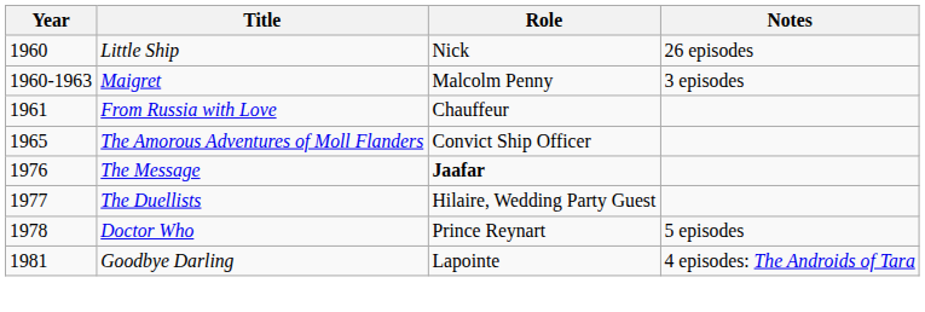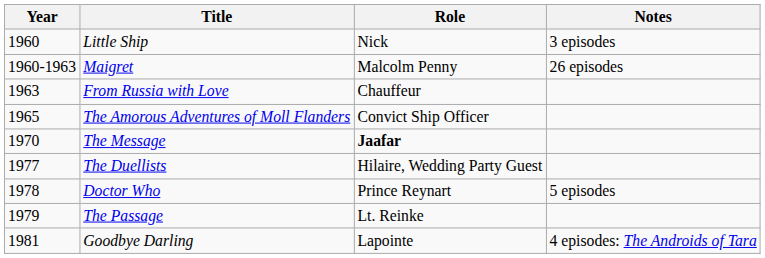 <table class="wikitable">
 <tr>
 <th>Year</th>
 <th>Title </th>
 <th>Role</th>
 <th>Notes</th>
 </tr>
 <tr>
 <td>1960</td>
 <td><em>Little Ship</em></td>
 <td>Nick</td>
-<td>26 episodes</td>
+<td>3 episodes</td>
 </tr>
 <tr>
 <td>1960-1963</td>
 <td><em><a href='#'>Maigret</a></em></td>
 <td>Malcolm Penny</td>
-<td>3 episodes</td>
+<td>26 episodes</td>
 </tr>
 <tr>
-<td>1961</td>
+<td>1963</td>
 <td><em><a href='#'>From Russia with Love</a></em></td>
 <td>Chauffeur</td>
 <td></td>
 </tr>
 <tr>
 <td>1965</td>
 <td><em><a href='#'>The Amorous Adventures of Moll Flanders</a></em></td>
 <td>Convict Ship Officer</td>
 <td></td>
 </tr>
 <tr>
-<td>1976</td>
+<td>1970</td>
 <td><em><a href='#'>The Message</a></em></td>
 <td><strong>Jaafar</strong></td>
 <td></td>
 </tr>
 <tr>
 <td>1977</td>
 <td><em><a href='#'>The Duellists</a></em></td>
 <td>Hilaire, Wedding Party Guest</td>
 <td></td>
 </tr>
 <tr>
 <td>1978</td>
 <td><em><a href='#'>Doctor Who</a></em></td>
 <td>Prince Reynart</td>
 <td>5 episodes</td>
 </tr>
 <tr>
+<td>1979</td>
+<td><em><a href='#'>The Passage</a></em></td>
+<td>Lt. Reinke</td>
+<td></td>
+</tr>
+<tr>
 <td>1981</td>
 <td><em>Goodbye Darling</em></td>
 <td>Lapointe</td>
 <td>4 episodes: <em><a href='#'>The Androids of Tara</a></em></td>
 </tr>
 </table>
